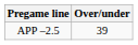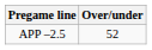 <table class="wikitable">
 <tr align="center">
 <th style=>Pregame line</th>
 <th style=>Over/under</th>
 </tr>
 <tr align="center">
 <td>APP –2.5</td>
-<td>39</td>
+<td>52</td>
 </tr>
 </table>
